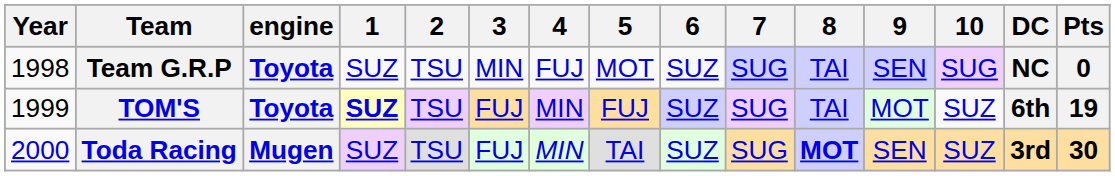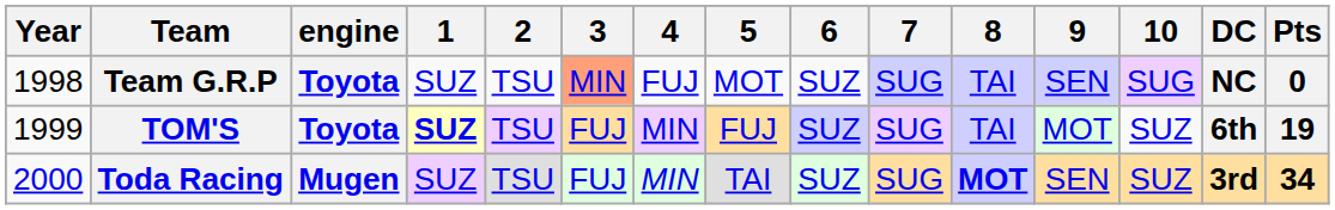 <table class="wikitable" style="text-align:center; font-size:90%">
 <tr>
 <th>Year</th>
 <th>Team</th>
 <th>engine</th>
 <th>1</th>
 <th>2</th>
 <th>3</th>
 <th>4</th>
 <th>5</th>
 <th>6</th>
 <th>7</th>
 <th>8</th>
 <th>9</th>
 <th>10</th>
 <th>DC</th>
 <th>Pts</th>
 </tr>
 <tr>
 <td>1998</td>
 <th>Team G.R.P</th>
 <th><a href='#'>Toyota</a></th>
 <td><a href='#'>SUZ</a></td>
 <td><a href='#'>TSU</a></td>
-<td><a href='#'>MIN</a></td>
+<td style="background: lightsalmon;"><a href='#'>MIN</a></td>
 <td><a href='#'>FUJ</a></td>
 <td><a href='#'>MOT</a></td>
 <td><a href='#'>SUZ</a></td>
 <td style="background:#CFCFFF;"><a href='#'>SUG</a><br></td>
 <td style="background:#CFCFFF;"><a href='#'>TAI</a><br></td>
 <td style="background:#CFCFFF;"><a href='#'>SEN</a><br></td>
 <td style="background:#EFCFFF;"><a href='#'>SUG</a><br></td>
 <th>NC</th>
 <th>0</th>
 </tr>
 <tr>
 <td>1999</td>
 <th><a href='#'>TOM'S</a></th>
 <th><a href='#'>Toyota</a></th>
 <td style="background:#FFFFBF;"><strong> <a href='#'>SUZ</a></strong><br></td>
 <td style="background:#EFCFFF;"><a href='#'>TSU</a><br></td>
 <td style="background:#FFDF9F;"><a href='#'>FUJ</a><br></td>
 <td style="background:#EFCFFF;"><a href='#'>MIN</a><br></td>
 <td style="background:#FFDF9F;"><a href='#'>FUJ</a><br></td>
 <td style="background:#CFCFFF;"><a href='#'>SUZ</a><br></td>
 <td style="background:#EFCFFF;"><a href='#'>SUG</a><br></td>
 <td style="background:#CFCFFF;"><a href='#'>TAI</a><br></td>
 <td style="background:#DFFFDF;"><a href='#'>MOT</a><br></td>
 <td><a href='#'>SUZ</a></td>
 <th>6th</th>
 <th>19</th>
 </tr>
 <tr>
 <td><a href='#'>2000</a></td>
 <th><a href='#'>Toda Racing</a></th>
 <th><a href='#'>Mugen</a></th>
 <td style="background:#EFCFFF;"><a href='#'>SUZ</a><br></td>
 <td style="background:#DFDFDF;"><a href='#'>TSU</a><br></td>
 <td style="background:#DFFFDF;"><a href='#'>FUJ</a><br></td>
 <td style="background:#DFFFDF;"><em><a href='#'>MIN</a></em><br></td>
 <td style="background:#DFDFDF;"><a href='#'>TAI</a><br></td>
 <td style="background:#DFFFDF;"><a href='#'>SUZ</a><br></td>
 <td style="background:#FFDF9F;"><a href='#'>SUG</a><br></td>
 <td style="background:#CFCFFF;"><strong><a href='#'>MOT</a></strong><br></td>
 <td style="background:#FFDF9F;"><a href='#'>SEN</a><br></td>
 <td style="background:#FFDF9F;"><a href='#'>SUZ</a><br></td>
 <th style="background:#FFDF9F;">3rd</th>
-<th style="background:#FFDF9F;">30</th>
+<th style="background:#FFDF9F;">34</th>
 </tr>
 </table>
